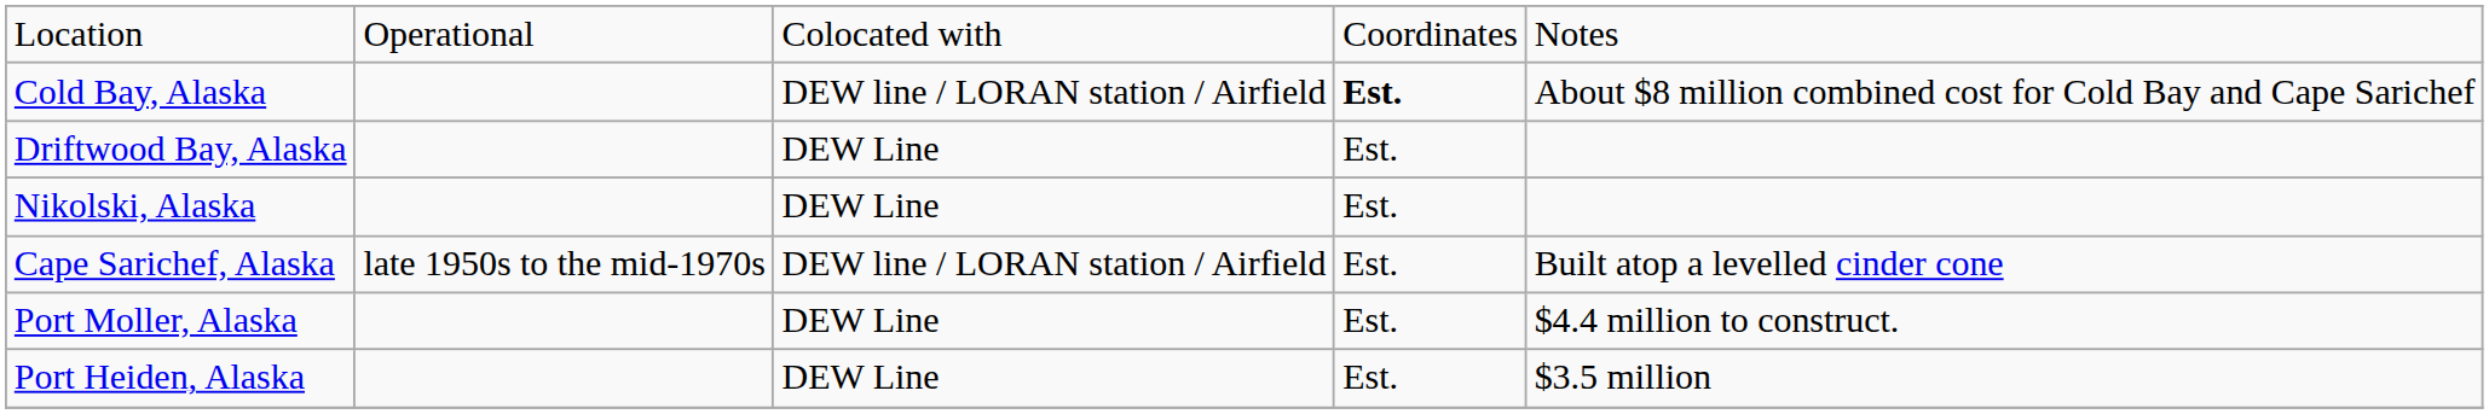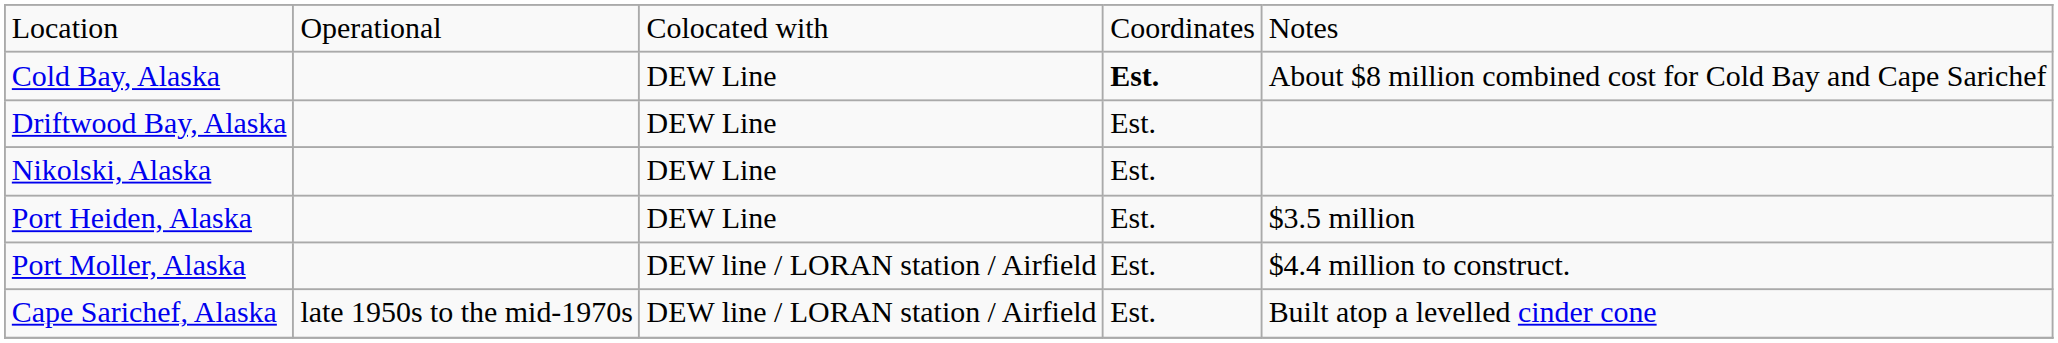 <table class="wikitable">
 <tr>
 <td>Location</td>
 <td>Operational</td>
 <td>Colocated with</td>
 <td>Coordinates</td>
 <td>Notes</td>
 </tr>
 <tr>
 <td><a href='#'>Cold Bay, Alaska</a></td>
 <td></td>
-<td>DEW line / LORAN station / Airfield</td>
+<td>DEW Line</td>
 <td><strong>Est.</strong></td>
 <td>About $8 million combined cost for Cold Bay and Cape Sarichef</td>
 </tr>
 <tr>
 <td><a href='#'>Driftwood Bay, Alaska</a></td>
 <td></td>
 <td>DEW Line</td>
 <td>Est.</td>
 <td></td>
 </tr>
 <tr>
 <td><a href='#'>Nikolski, Alaska</a></td>
 <td></td>
 <td>DEW Line</td>
 <td>Est.</td>
 <td></td>
 </tr>
 <tr>
+<td><a href='#'>Port Heiden, Alaska</a></td>
+<td></td>
+<td>DEW Line</td>
+<td>Est.</td>
+<td>$3.5 million</td>
+</tr>
+<tr>
+<td><a href='#'>Port Moller, Alaska</a></td>
+<td></td>
+<td>DEW line / LORAN station / Airfield</td>
+<td>Est.</td>
+<td>$4.4 million to construct.</td>
+</tr>
+<tr>
 <td><a href='#'>Cape Sarichef, Alaska</a></td>
 <td>late 1950s to the mid-1970s</td>
 <td>DEW line / LORAN station / Airfield</td>
 <td>Est.</td>
 <td>Built atop a levelled <a href='#'>cinder cone</a></td>
 </tr>
 <tr>
-<td><a href='#'>Port Moller, Alaska</a></td>
-<td></td>
-<td>DEW Line</td>
-<td>Est.</td>
-<td>$4.4 million to construct.</td>
-</tr>
-<tr>
-<td><a href='#'>Port Heiden, Alaska</a></td>
-<td></td>
-<td>DEW Line</td>
-<td>Est.</td>
-<td>$3.5 million</td>
-</tr>
-<tr>
 </tr>
 </table>
